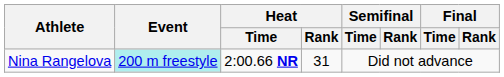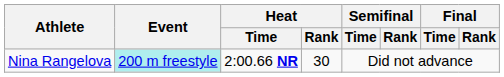 <table class=wikitable style="font-size:90%">
 <tr>
 <th rowspan="2">Athlete</th>
 <th rowspan="2">Event</th>
 <th colspan="2">Heat</th>
 <th colspan="2">Semifinal</th>
 <th colspan="2">Final</th>
 </tr>
 <tr style="font-size:95%">
 <th>Time</th>
 <th>Rank</th>
 <th>Time</th>
 <th>Rank</th>
 <th>Time</th>
 <th>Rank</th>
 </tr>
 <tr align=center>
 <td align=left><a href='#'>Nina Rangelova</a></td>
 <td align=left style="background: paleturquoise;"><a href='#'>200 m freestyle</a></td>
 <td>2:00.66 <strong><a href='#'>NR</a></strong></td>
-<td>31</td>
+<td>30</td>
 <td colspan=4>Did not advance</td>
 </tr>
 </table>
